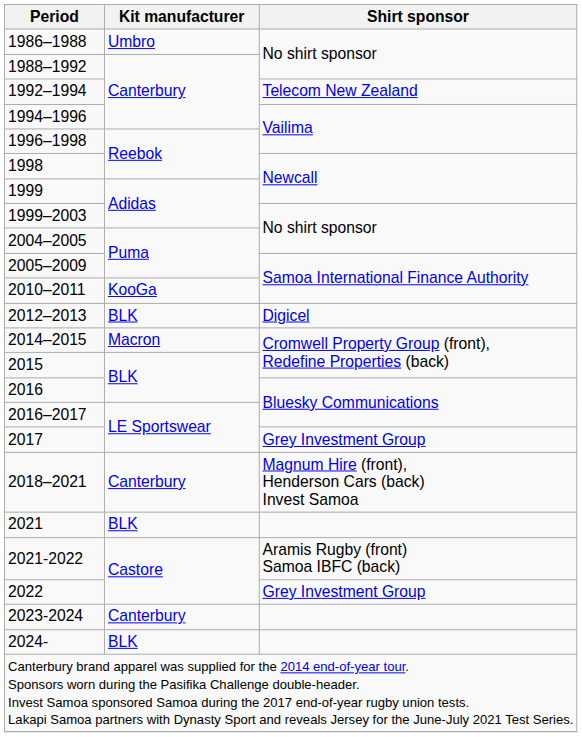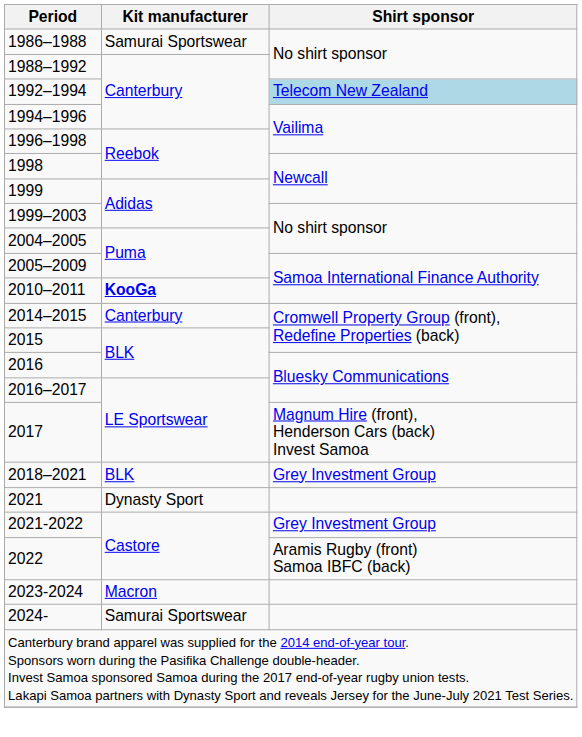 <table class="wikitable">
 <tr>
 <th>Period</th>
 <th>Kit manufacturer</th>
 <th>Shirt sponsor</th>
 </tr>
 <tr>
 <td>1986–1988</td>
-<td><a href='#'>Umbro</a></td>
+<td>Samurai Sportswear</td>
 <td rowspan="2">No shirt sponsor</td>
 </tr>
 <tr>
 <td>1988–1992</td>
 <td rowspan="3"><a href='#'>Canterbury</a></td>
 </tr>
 <tr>
 <td>1992–1994</td>
-<td><a href='#'>Telecom New Zealand</a></td>
+<td style="background: lightblue;"><a href='#'>Telecom New Zealand</a></td>
 </tr>
 <tr>
 <td>1994–1996</td>
 <td rowspan="2"><a href='#'>Vailima</a></td>
 </tr>
 <tr>
 <td>1996–1998</td>
 <td rowspan="2"><a href='#'>Reebok</a></td>
 </tr>
 <tr>
 <td>1998</td>
 <td rowspan="2"><a href='#'>Newcall</a></td>
 </tr>
 <tr>
 <td>1999</td>
 <td rowspan="2"><a href='#'>Adidas</a></td>
 </tr>
 <tr>
 <td>1999–2003</td>
 <td rowspan="2">No shirt sponsor</td>
 </tr>
 <tr>
 <td>2004–2005</td>
 <td rowspan="2"><a href='#'>Puma</a></td>
 </tr>
 <tr>
 <td>2005–2009</td>
 <td rowspan="2"><a href='#'>Samoa International Finance Authority</a></td>
 </tr>
 <tr>
 <td>2010–2011</td>
-<td><a href='#'>KooGa</a></td>
-</tr>
-<tr>
-<td>2012–2013</td>
-<td><a href='#'>BLK</a></td>
-<td><a href='#'>Digicel</a></td>
+<td><strong><a href='#'>KooGa</a></strong></td>
 </tr>
 <tr>
 <td>2014–2015</td>
-<td><a href='#'>Macron</a></td>
+<td><a href='#'>Canterbury</a></td>
 <td rowspan="2"><a href='#'>Cromwell Property Group</a> (front),<br><a href='#'>Redefine Properties</a> (back)</td>
 </tr>
 <tr>
 <td>2015</td>
 <td rowspan="2"><a href='#'>BLK</a></td>
 </tr>
 <tr>
 <td>2016</td>
 <td rowspan="2"><a href='#'>Bluesky Communications</a></td>
 </tr>
 <tr>
 <td>2016–2017</td>
 <td rowspan="2"><a href='#'>LE Sportswear</a></td>
 </tr>
 <tr>
 <td>2017</td>
+<td><a href='#'>Magnum Hire</a> (front),<br> Henderson Cars (back) <br>Invest Samoa </td>
+</tr>
+<tr>
+<td>2018–2021</td>
+<td><a href='#'>BLK</a></td>
 <td><a href='#'>Grey Investment Group</a></td>
 </tr>
 <tr>
-<td>2018–2021</td>
-<td><a href='#'>Canterbury</a></td>
-<td><a href='#'>Magnum Hire</a> (front),<br> Henderson Cars (back) <br>Invest Samoa </td>
-</tr>
-<tr>
 <td>2021</td>
-<td><a href='#'>BLK</a></td>
+<td>Dynasty Sport<small></small></td>
 <td></td>
 </tr>
 <tr>
 <td>2021-2022</td>
 <td rowspan="2"><a href='#'>Castore</a></td>
+<td><a href='#'>Grey Investment Group</a></td>
+</tr>
+<tr>
+<td>2022</td>
 <td>Aramis Rugby (front)<br>Samoa IBFC (back)</td>
 </tr>
 <tr>
-<td>2022</td>
-<td><a href='#'>Grey Investment Group</a></td>
-</tr>
-<tr>
 <td>2023-2024</td>
-<td><a href='#'>Canterbury</a></td>
+<td><a href='#'>Macron</a></td>
 <td></td>
 </tr>
 <tr>
 <td>2024-</td>
-<td><a href='#'>BLK</a></td>
+<td>Samurai Sportswear</td>
 <td></td>
 </tr>
 <tr>
 <td colspan="3"><small> Canterbury brand apparel was supplied for the <a href='#'>2014 end-of-year tour</a>.<br> Sponsors worn during the Pasifika Challenge double-header.<br> Invest Samoa sponsored Samoa during the 2017 end-of-year rugby union tests.<br>Lakapi Samoa partners with Dynasty Sport and reveals Jersey for the June-July 2021 Test Series.</small></td>
 </tr>
 <tr>
 </tr>
 </table>
